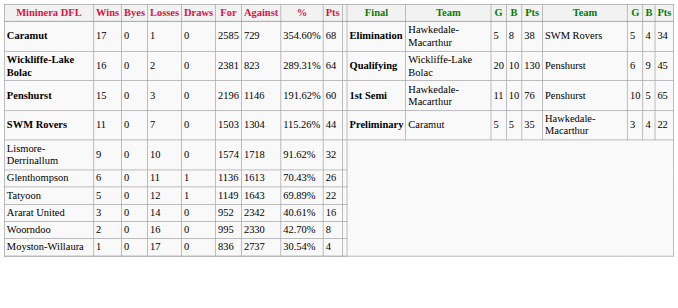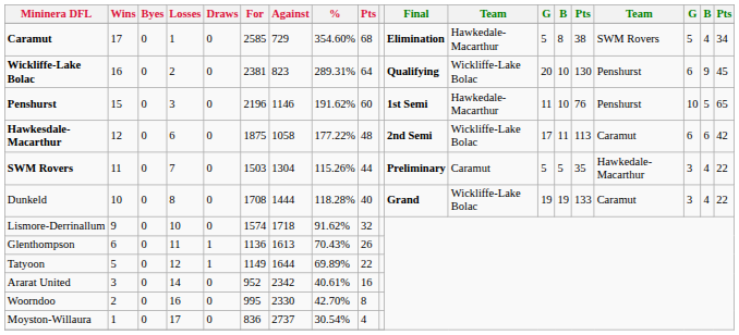 <table style="font-size: 85%; text-align: left;" class="wikitable">
 <tr>
 <th style="color:crimson">Mininera DFL</th>
 <th style="color:crimson">Wins</th>
 <th style="color:crimson">Byes</th>
 <th style="color:crimson">Losses</th>
 <th style="color:crimson">Draws</th>
 <th style="color:crimson">For</th>
 <th style="color:crimson">Against</th>
 <th style="color:crimson">%</th>
 <th style="color:crimson">Pts</th>
 <th></th>
 <th style="color:green">Final</th>
 <th style="color:green">Team</th>
 <th style="color:green">G</th>
 <th style="color:green">B</th>
 <th style="color:green">Pts</th>
 <th style="color:green">Team</th>
 <th style="color:green">G</th>
 <th style="color:green">B</th>
 <th style="color:green">Pts</th>
 </tr>
 <tr>
 </tr>
 <tr>
 </tr>
 <tr>
 <td><strong>	Caramut	</strong></td>
 <td>17</td>
 <td>0</td>
 <td>1</td>
 <td>0</td>
 <td>2585</td>
 <td>729</td>
 <td>354.60%</td>
 <td>68</td>
 <td></td>
 <td><strong>Elimination</strong></td>
 <td>Hawkedale-Macarthur</td>
 <td>5</td>
 <td>8</td>
 <td>38</td>
 <td>SWM Rovers</td>
 <td>5</td>
 <td>4</td>
 <td>34</td>
 </tr>
 <tr>
 <td><strong>	Wickliffe-Lake Bolac	</strong></td>
 <td>16</td>
 <td>0</td>
 <td>2</td>
 <td>0</td>
 <td>2381</td>
 <td>823</td>
 <td>289.31%</td>
 <td>64</td>
 <td></td>
 <td><strong>Qualifying</strong></td>
 <td>Wickliffe-Lake Bolac</td>
 <td>20</td>
 <td>10</td>
 <td>130</td>
 <td>Penshurst</td>
 <td>6</td>
 <td>9</td>
 <td>45</td>
 </tr>
 <tr>
 <td><strong>	Penshurst	</strong></td>
 <td>15</td>
 <td>0</td>
 <td>3</td>
 <td>0</td>
 <td>2196</td>
 <td>1146</td>
 <td>191.62%</td>
 <td>60</td>
 <td></td>
 <td><strong>1st Semi</strong></td>
 <td>Hawkedale-Macarthur</td>
 <td>11</td>
 <td>10</td>
 <td>76</td>
 <td>Penshurst</td>
 <td>10</td>
 <td>5</td>
 <td>65</td>
 </tr>
 <tr>
+<td><strong>	Hawkesdale-Macarthur	</strong></td>
+<td>12</td>
+<td>0</td>
+<td>6</td>
+<td>0</td>
+<td>1875</td>
+<td>1058</td>
+<td>177.22%</td>
+<td>48</td>
+<td></td>
+<td><strong>2nd Semi</strong></td>
+<td>Wickliffe-Lake Bolac</td>
+<td>17</td>
+<td>11</td>
+<td>113</td>
+<td>Caramut</td>
+<td>6</td>
+<td>6</td>
+<td>42</td>
+</tr>
+<tr>
 <td><strong>	SWM Rovers	</strong></td>
 <td>11</td>
 <td>0</td>
 <td>7</td>
 <td>0</td>
 <td>1503</td>
 <td>1304</td>
 <td>115.26%</td>
 <td>44</td>
 <td></td>
 <td><strong>Preliminary</strong></td>
 <td>Caramut</td>
 <td>5</td>
 <td>5</td>
 <td>35</td>
 <td>Hawkedale-Macarthur</td>
+<td>3</td>
+<td>4</td>
+<td>22</td>
+</tr>
+<tr>
+<td>Dunkeld</td>
+<td>10</td>
+<td>0</td>
+<td>8</td>
+<td>0</td>
+<td>1708</td>
+<td>1444</td>
+<td>118.28%</td>
+<td>40</td>
+<td></td>
+<td><strong>Grand</strong></td>
+<td>Wickliffe-Lake Bolac</td>
+<td>19</td>
+<td>19</td>
+<td>133</td>
+<td>Caramut</td>
 <td>3</td>
 <td>4</td>
 <td>22</td>
 </tr>
 <tr>
 <td>Lismore-Derrinallum</td>
 <td>9</td>
 <td>0</td>
 <td>10</td>
 <td>0</td>
 <td>1574</td>
 <td>1718</td>
 <td>91.62%</td>
 <td>32</td>
 <td></td>
 </tr>
 <tr>
 <td>Glenthompson</td>
 <td>6</td>
 <td>0</td>
 <td>11</td>
 <td>1</td>
 <td>1136</td>
 <td>1613</td>
 <td>70.43%</td>
 <td>26</td>
 <td></td>
 </tr>
 <tr>
 <td>Tatyoon</td>
 <td>5</td>
 <td>0</td>
 <td>12</td>
 <td>1</td>
 <td>1149</td>
-<td>1643</td>
+<td>1644</td>
 <td>69.89%</td>
 <td>22</td>
 <td></td>
 </tr>
 <tr>
 <td>Ararat United</td>
 <td>3</td>
 <td>0</td>
 <td>14</td>
 <td>0</td>
 <td>952</td>
 <td>2342</td>
 <td>40.61%</td>
 <td>16</td>
 <td></td>
 </tr>
 <tr>
 <td>Woorndoo</td>
 <td>2</td>
 <td>0</td>
 <td>16</td>
 <td>0</td>
 <td>995</td>
 <td>2330</td>
 <td>42.70%</td>
 <td>8</td>
 <td></td>
 </tr>
 <tr>
 <td>Moyston-Willaura</td>
 <td>1</td>
 <td>0</td>
 <td>17</td>
 <td>0</td>
 <td>836</td>
 <td>2737</td>
 <td>30.54%</td>
 <td>4</td>
 <td></td>
 </tr>
 <tr>
 </tr>
 </table>
